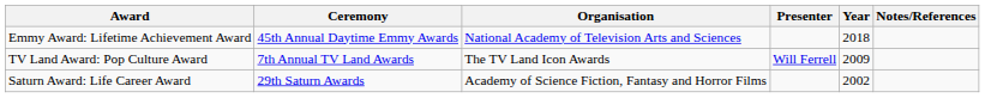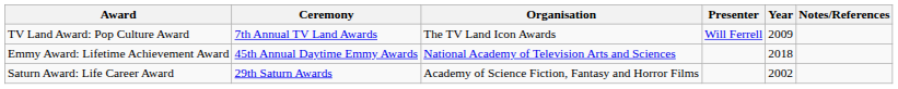 <table class="wikitable">
 <tr>
 <th>Award</th>
 <th>Ceremony</th>
 <th>Organisation</th>
 <th>Presenter</th>
 <th>Year</th>
 <th>Notes/References</th>
 </tr>
 <tr>
+<td>TV Land Award: Pop Culture Award</td>
+<td><a href='#'>7th Annual TV Land Awards</a></td>
+<td>The TV Land Icon Awards</td>
+<td><a href='#'>Will Ferrell</a></td>
+<td>2009</td>
+<td></td>
+</tr>
+<tr>
 <td>Emmy Award: Lifetime Achievement Award</td>
 <td><a href='#'>45th Annual Daytime Emmy Awards</a></td>
 <td><a href='#'>National Academy of Television Arts and Sciences</a></td>
 <td></td>
 <td>2018</td>
-<td></td>
-</tr>
-<tr>
-<td>TV Land Award: Pop Culture Award</td>
-<td><a href='#'>7th Annual TV Land Awards</a></td>
-<td>The TV Land Icon Awards</td>
-<td><a href='#'>Will Ferrell</a></td>
-<td>2009</td>
 <td></td>
 </tr>
 <tr>
 <td>Saturn Award: Life Career Award</td>
 <td><a href='#'>29th Saturn Awards</a></td>
 <td>Academy of Science Fiction, Fantasy and Horror Films</td>
 <td></td>
 <td>2002</td>
 <td></td>
 </tr>
 </table>
